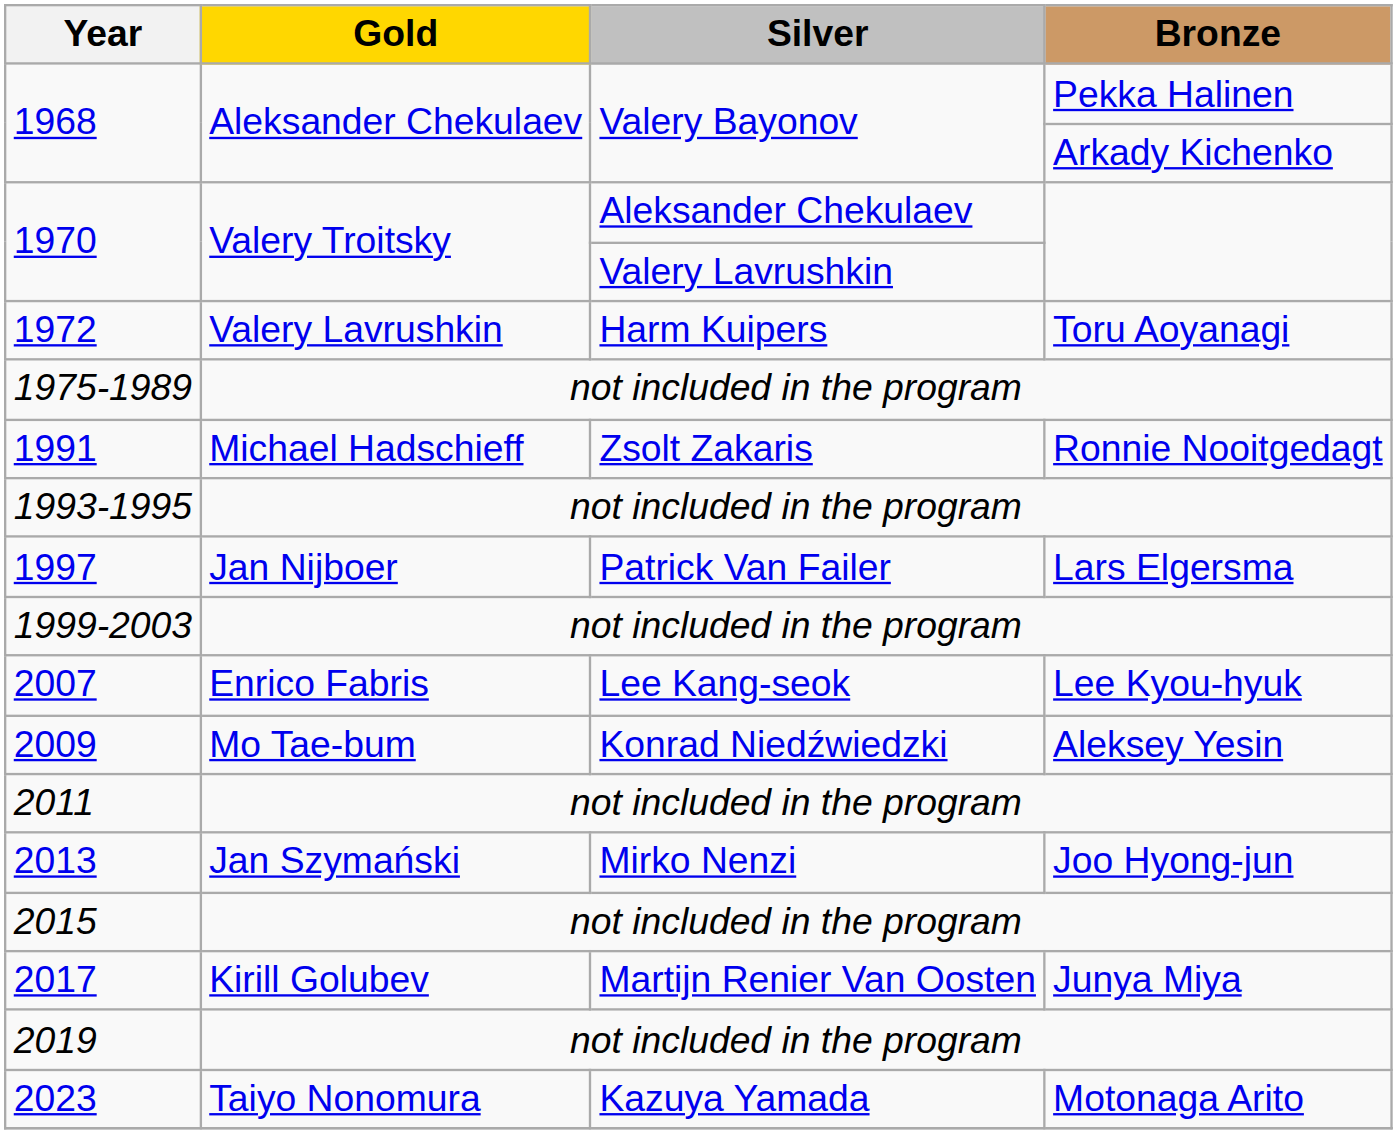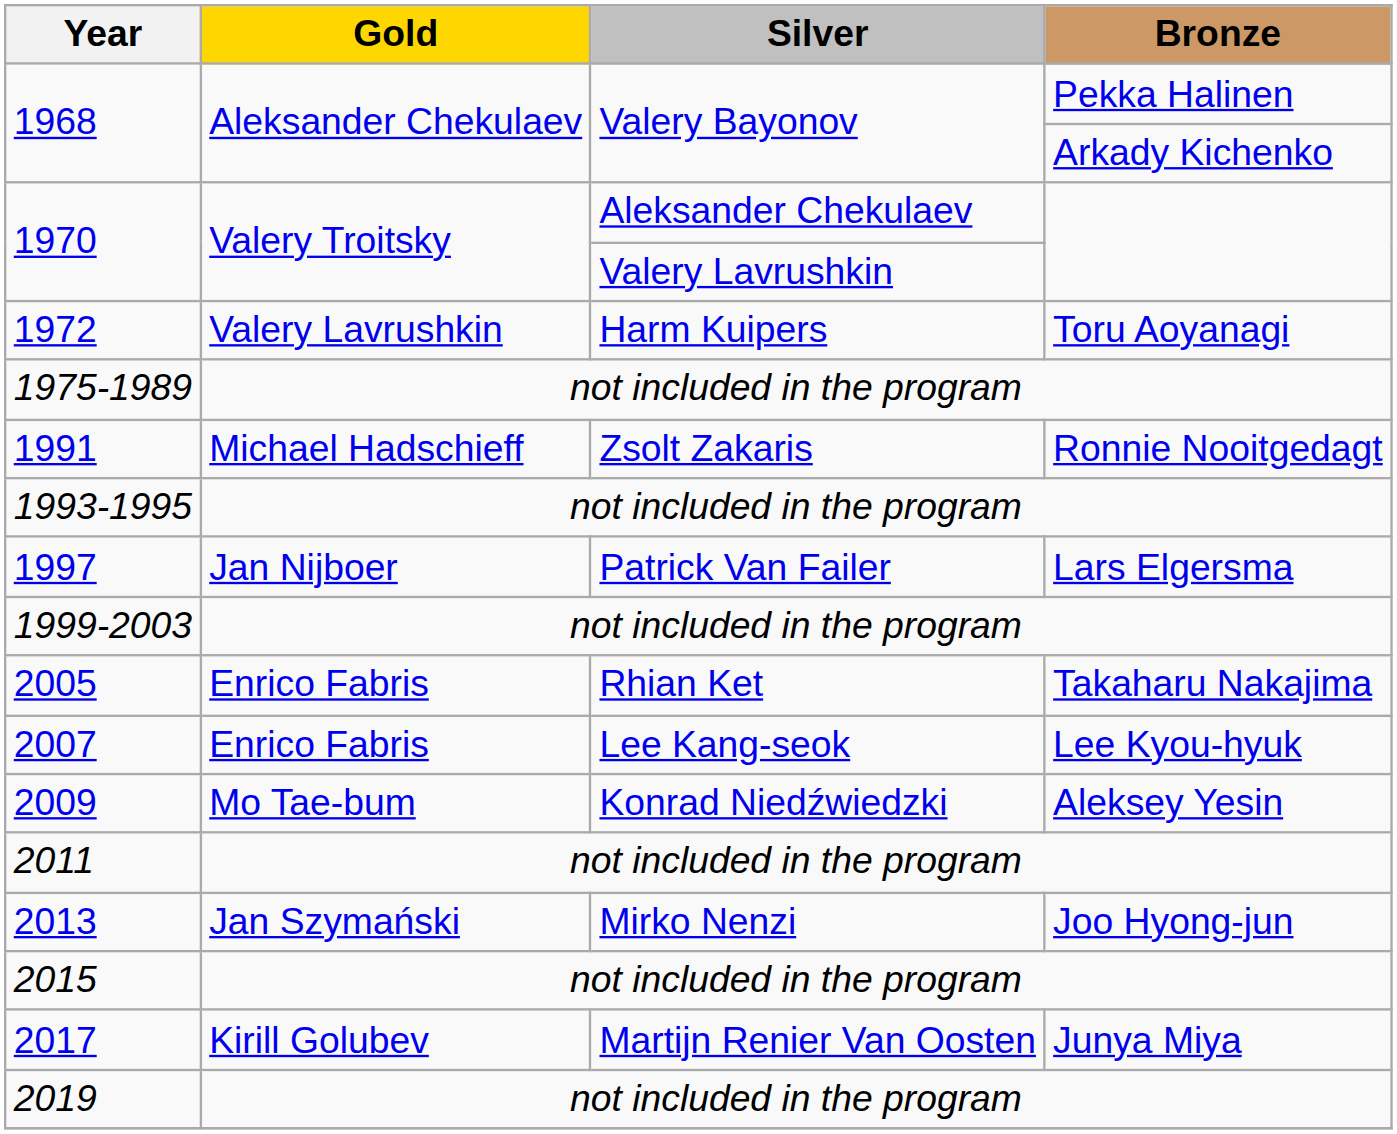 <table class="wikitable">
 <tr>
 <th>Year</th>
 <td align=center bgcolor=gold><strong>Gold</strong></td>
 <td align=center bgcolor=silver><strong>Silver</strong></td>
 <td align=center bgcolor=cc9966><strong>Bronze</strong></td>
 </tr>
 <tr>
 <td rowspan="2"><a href='#'>1968</a></td>
 <td rowspan="2"> <a href='#'>Aleksander Chekulaev</a></td>
 <td rowspan="2"> <a href='#'>Valery Bayonov</a></td>
 <td> <a href='#'>Pekka Halinen</a></td>
 </tr>
 <tr>
 <td> <a href='#'>Arkady Kichenko</a></td>
 </tr>
 <tr>
 <td rowspan="2"><a href='#'>1970</a></td>
 <td rowspan="2"> <a href='#'>Valery Troitsky</a></td>
 <td> <a href='#'>Aleksander Chekulaev</a></td>
 <td rowspan="2"></td>
 </tr>
 <tr>
 <td> <a href='#'>Valery Lavrushkin</a></td>
 </tr>
 <tr>
 <td><a href='#'>1972</a></td>
 <td> <a href='#'>Valery Lavrushkin</a></td>
 <td> <a href='#'>Harm Kuipers</a></td>
 <td> <a href='#'>Toru Aoyanagi</a></td>
 </tr>
 <tr>
 <td><em>1975-1989</em></td>
 <td colspan=3 align=center><em>not included in the program</em></td>
 </tr>
 <tr>
 <td><a href='#'>1991</a></td>
 <td> <a href='#'>Michael Hadschieff</a></td>
 <td> <a href='#'>Zsolt Zakaris</a></td>
 <td> <a href='#'>Ronnie Nooitgedagt</a></td>
 </tr>
 <tr>
 <td><em>1993-1995</em></td>
 <td colspan=3 align=center><em>not included in the program</em></td>
 </tr>
 <tr>
 <td><a href='#'>1997</a></td>
 <td> <a href='#'>Jan Nijboer</a></td>
 <td> <a href='#'>Patrick Van Failer</a></td>
 <td> <a href='#'>Lars Elgersma</a></td>
 </tr>
 <tr>
 <td><em>1999-2003</em></td>
 <td colspan=3 align=center><em>not included in the program</em></td>
 </tr>
 <tr>
+<td><a href='#'>2005</a></td>
+<td> <a href='#'>Enrico Fabris</a></td>
+<td> <a href='#'>Rhian Ket</a></td>
+<td> <a href='#'>Takaharu Nakajima</a></td>
+</tr>
+<tr>
 <td><a href='#'>2007</a></td>
 <td> <a href='#'>Enrico Fabris</a></td>
 <td> <a href='#'>Lee Kang-seok</a></td>
 <td> <a href='#'>Lee Kyou-hyuk</a></td>
 </tr>
 <tr>
 <td><a href='#'>2009</a></td>
 <td> <a href='#'>Mo Tae-bum</a></td>
 <td> <a href='#'>Konrad Niedźwiedzki</a></td>
 <td> <a href='#'>Aleksey Yesin</a></td>
 </tr>
 <tr>
 <td><em>2011</em></td>
 <td colspan=3 align=center><em>not included in the program</em></td>
 </tr>
 <tr>
 <td><a href='#'>2013</a></td>
 <td> <a href='#'>Jan Szymański</a></td>
 <td> <a href='#'>Mirko Nenzi</a></td>
 <td> <a href='#'>Joo Hyong-jun</a></td>
 </tr>
 <tr>
 <td><em>2015</em></td>
 <td colspan=3 align=center><em>not included in the program</em></td>
 </tr>
 <tr>
 <td><a href='#'>2017</a></td>
 <td> <a href='#'>Kirill Golubev</a></td>
 <td> <a href='#'>Martijn Renier Van Oosten</a></td>
 <td> <a href='#'>Junya Miya</a></td>
 </tr>
 <tr>
 <td><em>2019</em></td>
 <td colspan=3 align=center><em>not included in the program</em></td>
 </tr>
 <tr>
-<td><a href='#'>2023</a></td>
-<td> <a href='#'>Taiyo Nonomura</a></td>
-<td> <a href='#'>Kazuya Yamada</a></td>
-<td> <a href='#'>Motonaga Arito</a></td>
-</tr>
-<tr>
 </tr>
 </table>
